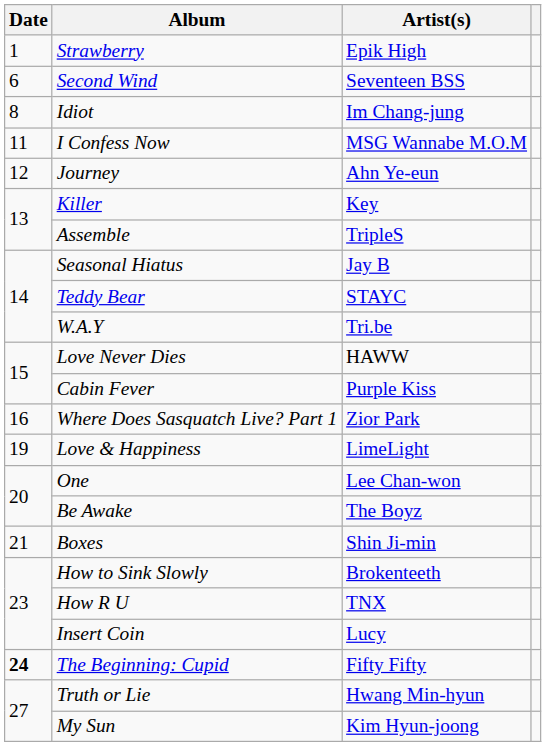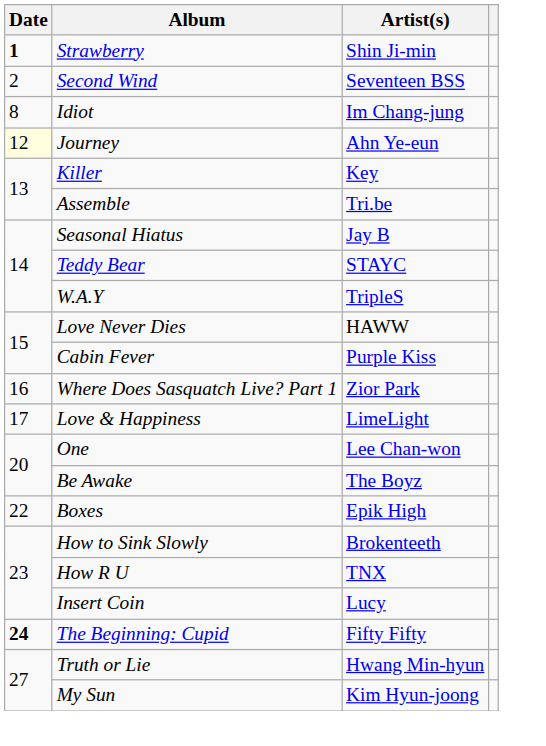 <table class="wikitable">
 <tr>
 <th>Date</th>
 <th>Album</th>
 <th>Artist(s)</th>
 <th></th>
 </tr>
 <tr>
-<td>1</td>
+<td><strong>1</strong></td>
 <td><em><a href='#'>Strawberry</a></em></td>
-<td><a href='#'>Epik High</a></td>
+<td><a href='#'>Shin Ji-min</a></td>
 <td></td>
 </tr>
 <tr>
-<td>6</td>
+<td>2</td>
 <td><em><a href='#'>Second Wind</a></em></td>
 <td><a href='#'>Seventeen BSS</a></td>
 <td></td>
 </tr>
 <tr>
 <td>8</td>
 <td><em>Idiot</em></td>
 <td><a href='#'>Im Chang-jung</a></td>
 <td></td>
 </tr>
 <tr>
-<td>11</td>
-<td><em>I Confess Now</em></td>
-<td><a href='#'>MSG Wannabe M.O.M</a></td>
-<td></td>
-</tr>
-<tr>
-<td>12</td>
+<td style="background: lightyellow;">12</td>
 <td><em>Journey</em></td>
 <td><a href='#'>Ahn Ye-eun</a></td>
 <td></td>
 </tr>
 <tr>
 <td rowspan="2">13</td>
 <td><em><a href='#'>Killer</a></em></td>
 <td><a href='#'>Key</a></td>
 <td></td>
 </tr>
 <tr>
 <td><em>Assemble</em></td>
-<td><a href='#'>TripleS</a></td>
+<td><a href='#'>Tri.be</a></td>
 <td></td>
 </tr>
 <tr>
 <td rowspan="3">14</td>
 <td><em>Seasonal Hiatus</em></td>
 <td><a href='#'>Jay B</a></td>
 <td></td>
 </tr>
 <tr>
 <td><em><a href='#'>Teddy Bear</a></em></td>
 <td><a href='#'>STAYC</a></td>
 <td></td>
 </tr>
 <tr>
 <td><em>W.A.Y</em></td>
-<td><a href='#'>Tri.be</a></td>
+<td><a href='#'>TripleS</a></td>
 <td></td>
 </tr>
 <tr>
 <td rowspan="2">15</td>
 <td><em>Love Never Dies</em></td>
 <td>HAWW</td>
 <td></td>
 </tr>
 <tr>
 <td><em>Cabin Fever</em></td>
 <td><a href='#'>Purple Kiss</a></td>
 <td></td>
 </tr>
 <tr>
 <td>16</td>
 <td><em>Where Does Sasquatch Live? Part 1</em></td>
 <td><a href='#'>Zior Park</a></td>
 <td></td>
 </tr>
 <tr>
-<td>19</td>
+<td>17</td>
 <td><em>Love & Happiness</em></td>
 <td><a href='#'>LimeLight</a></td>
 <td></td>
 </tr>
 <tr>
 <td rowspan="2">20</td>
 <td><em>One</em></td>
 <td><a href='#'>Lee Chan-won</a></td>
 <td></td>
 </tr>
 <tr>
 <td><em>Be Awake</em></td>
 <td><a href='#'>The Boyz</a></td>
 <td></td>
 </tr>
 <tr>
-<td>21</td>
+<td>22</td>
 <td><em>Boxes</em></td>
-<td><a href='#'>Shin Ji-min</a></td>
+<td><a href='#'>Epik High</a></td>
 <td></td>
 </tr>
 <tr>
 <td rowspan="3">23</td>
 <td><em>How to Sink Slowly</em></td>
 <td><a href='#'>Brokenteeth</a></td>
 <td></td>
 </tr>
 <tr>
 <td><em>How R U</em></td>
 <td><a href='#'>TNX</a></td>
 <td></td>
 </tr>
 <tr>
 <td><em>Insert Coin</em></td>
 <td><a href='#'>Lucy</a></td>
 <td></td>
 </tr>
 <tr>
 <td><strong>24</strong></td>
 <td><em><a href='#'>The Beginning: Cupid</a></em></td>
 <td><a href='#'>Fifty Fifty</a></td>
 <td></td>
 </tr>
 <tr>
 <td rowspan="2">27</td>
 <td><em>Truth or Lie</em></td>
 <td><a href='#'>Hwang Min-hyun</a></td>
 <td></td>
 </tr>
 <tr>
 <td><em>My Sun</em></td>
 <td><a href='#'>Kim Hyun-joong</a></td>
 <td></td>
 </tr>
 <tr>
 </tr>
 </table>
